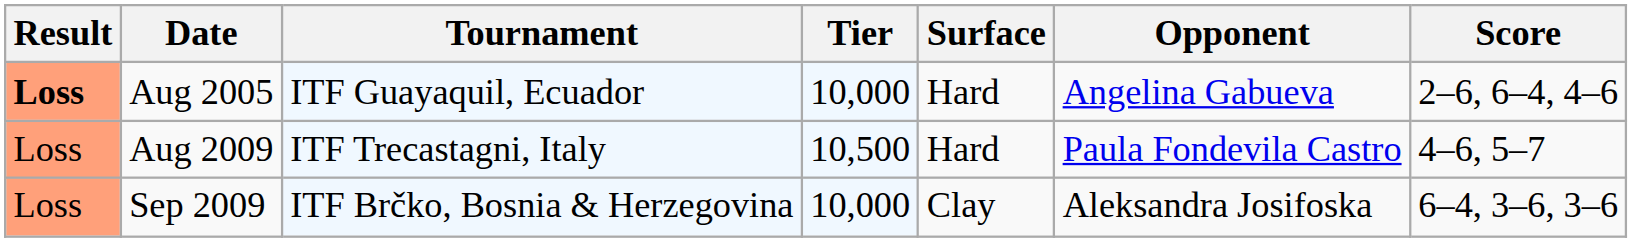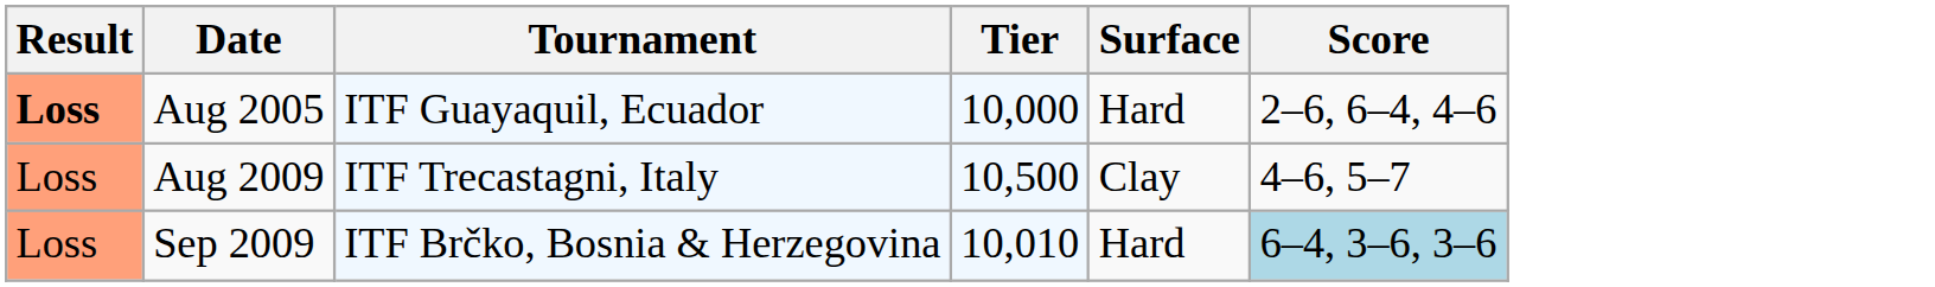 <table class="sortable wikitable">
 <tr>
 <th>Result</th>
 <th>Date</th>
 <th>Tournament</th>
 <th>Tier</th>
 <th>Surface</th>
-<th>Opponent</th>
 <th class="unsortable">Score</th>
 </tr>
 <tr>
 <td bgcolor="FFA07A"><strong>Loss</strong></td>
 <td>Aug 2005</td>
 <td style="background:#f0f8ff;">ITF Guayaquil, Ecuador</td>
 <td style="background:#f0f8ff;">10,000</td>
 <td>Hard</td>
-<td> <a href='#'>Angelina Gabueva</a></td>
 <td>2–6, 6–4, 4–6</td>
 </tr>
 <tr>
 <td bgcolor="FFA07A">Loss</td>
 <td>Aug 2009</td>
 <td style="background:#f0f8ff;">ITF Trecastagni, Italy</td>
 <td style="background:#f0f8ff;">10,500</td>
-<td>Hard</td>
-<td> <a href='#'>Paula Fondevila Castro</a></td>
+<td>Clay</td>
 <td>4–6, 5–7</td>
 </tr>
 <tr>
 <td bgcolor="FFA07A">Loss</td>
 <td>Sep 2009</td>
 <td style="background:#f0f8ff;">ITF Brčko, Bosnia & Herzegovina</td>
-<td style="background:#f0f8ff;">10,000</td>
-<td>Clay</td>
-<td> Aleksandra Josifoska</td>
-<td>6–4, 3–6, 3–6</td>
+<td style="background:#f0f8ff;">10,010</td>
+<td>Hard</td>
+<td style="background: lightblue;">6–4, 3–6, 3–6</td>
 </tr>
 </table>
